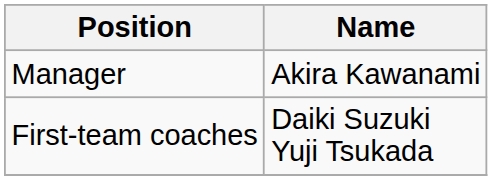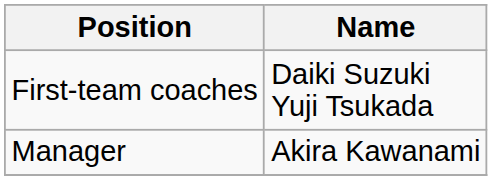 <table class="wikitable">
 <tr>
 <th>Position</th>
 <th>Name</th>
 </tr>
 <tr>
+<td>First-team coaches</td>
+<td> Daiki Suzuki <br> Yuji Tsukada</td>
+</tr>
+<tr>
 <td>Manager</td>
 <td> Akira Kawanami</td>
 </tr>
 <tr>
-<td>First-team coaches</td>
-<td> Daiki Suzuki <br> Yuji Tsukada</td>
-</tr>
-<tr>
 </tr>
 </table>
